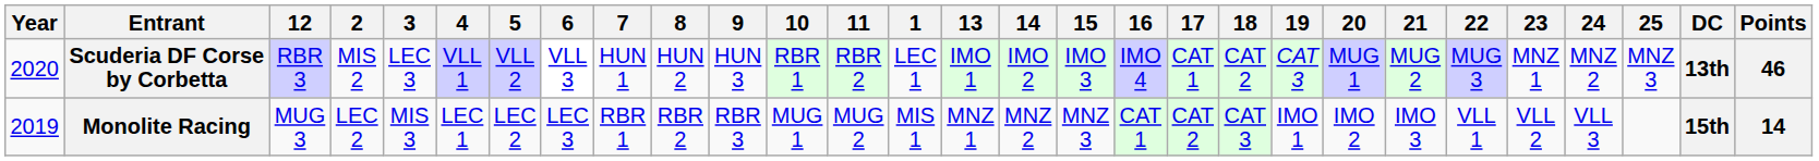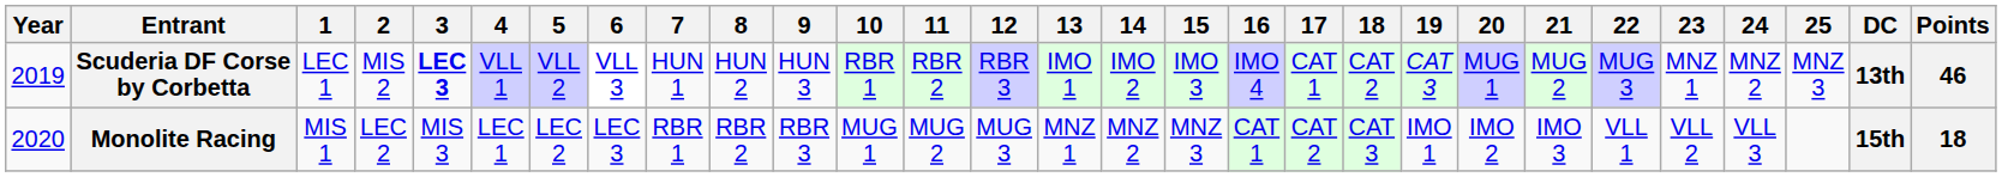 <table class="wikitable" style="text-align:center; font-size:85%">
 <tr>
 <th>Year</th>
 <th>Entrant</th>
-<th>12</th>
+<th>1</th>
 <th>2</th>
 <th>3</th>
 <th>4</th>
 <th>5</th>
 <th>6</th>
 <th>7</th>
 <th>8</th>
 <th>9</th>
 <th>10</th>
 <th>11</th>
-<th>1</th>
+<th>12</th>
 <th>13</th>
 <th>14</th>
 <th>15</th>
 <th>16</th>
 <th>17</th>
 <th>18</th>
 <th>19</th>
 <th>20</th>
 <th>21</th>
 <th>22</th>
 <th>23</th>
 <th>24</th>
 <th>25</th>
 <th>DC</th>
 <th>Points</th>
 </tr>
 <tr>
-<td><a href='#'>2020</a></td>
+<td><a href='#'>2019</a></td>
 <th nowrap>Scuderia DF Corse<br>by Corbetta</th>
-<td style="background:#CFCFFF;"><a href='#'>RBR<br>3</a><br></td>
+<td style="background:#;"><a href='#'>LEC<br>1</a></td>
 <td style="background:#"><a href='#'>MIS<br>2</a></td>
-<td style="background:#;"><a href='#'>LEC<br>3</a></td>
+<td style="background:#;"><strong><a href='#'>LEC<br>3</a></strong></td>
 <td style="background:#CFCFFF;"><a href='#'>VLL<br>1</a><br></td>
 <td style="background:#CFCFFF;"><a href='#'>VLL<br>2</a><br></td>
 <td style="background:#FFFFFF;"><a href='#'>VLL<br>3</a><br></td>
 <td style="background:#;"><a href='#'>HUN<br>1</a></td>
 <td style="background:#;"><a href='#'>HUN<br>2</a></td>
 <td style="background:#;"><a href='#'>HUN<br>3</a></td>
 <td style="background:#DFFFDF;"><a href='#'>RBR<br>1</a><br></td>
 <td style="background:#DFFFDF;"><a href='#'>RBR<br>2</a><br></td>
-<td style="background:#;"><a href='#'>LEC<br>1</a></td>
+<td style="background:#CFCFFF;"><a href='#'>RBR<br>3</a><br></td>
 <td style="background:#DFFFDF;"><a href='#'>IMO<br>1</a><br></td>
 <td style="background:#DFFFDF;"><a href='#'>IMO<br>2</a><br></td>
 <td style="background:#DFFFDF;"><a href='#'>IMO<br>3</a><br></td>
 <td style="background:#CFCFFF;"><a href='#'>IMO<br>4</a><br></td>
 <td style="background:#DFFFDF;"><a href='#'>CAT<br>1</a><br></td>
 <td style="background:#DFFFDF;"><a href='#'>CAT<br>2</a><br></td>
 <td style="background:#DFFFDF;"><em><a href='#'>CAT<br>3</a></em><br></td>
 <td style="background:#CFCFFF;"><a href='#'>MUG<br>1</a><br></td>
 <td style="background:#DFFFDF;"><a href='#'>MUG<br>2</a><br></td>
 <td style="background:#CFCFFF;"><a href='#'>MUG<br>3</a><br></td>
 <td style="background:#;"><a href='#'>MNZ<br>1</a></td>
 <td style="background:#;"><a href='#'>MNZ<br>2</a></td>
 <td style="background:#;"><a href='#'>MNZ<br>3</a></td>
 <th>13th</th>
 <th>46</th>
 </tr>
 <tr>
-<td><a href='#'>2019</a></td>
+<td><a href='#'>2020</a></td>
 <th nowrap>Monolite Racing</th>
-<td style="background:#"><a href='#'>MUG<br>3</a></td>
+<td style="background:#"><a href='#'>MIS<br>1</a></td>
 <td style="background:#;"><a href='#'>LEC<br>2</a></td>
 <td style="background:#"><a href='#'>MIS<br>3</a></td>
 <td style="background:#"><a href='#'>LEC<br>1</a></td>
 <td style="background:#"><a href='#'>LEC<br>2</a></td>
 <td style="background:#"><a href='#'>LEC<br>3</a></td>
 <td style="background:#"><a href='#'>RBR<br>1</a></td>
 <td style="background:#"><a href='#'>RBR<br>2</a></td>
 <td style="background:#"><a href='#'>RBR<br>3</a></td>
 <td style="background:#"><a href='#'>MUG<br>1</a></td>
 <td style="background:#"><a href='#'>MUG<br>2</a></td>
-<td style="background:#"><a href='#'>MIS<br>1</a></td>
+<td style="background:#"><a href='#'>MUG<br>3</a></td>
 <td style="background:#"><a href='#'>MNZ<br>1</a></td>
 <td style="background:#"><a href='#'>MNZ<br>2</a></td>
 <td style="background:#"><a href='#'>MNZ<br>3</a></td>
 <td style="background:#DFFFDF"><a href='#'>CAT<br>1</a><br></td>
 <td style="background:#DFFFDF"><a href='#'>CAT<br>2</a><br></td>
 <td style="background:#DFFFDF"><a href='#'>CAT<br>3</a><br></td>
 <td style="background:#"><a href='#'>IMO<br>1</a></td>
 <td style="background:#"><a href='#'>IMO<br>2</a></td>
 <td style="background:#"><a href='#'>IMO<br>3</a></td>
 <td style="background:#"><a href='#'>VLL<br>1</a></td>
 <td style="background:#"><a href='#'>VLL<br>2</a></td>
 <td style="background:#"><a href='#'>VLL<br>3</a></td>
 <td></td>
 <th>15th</th>
-<th>14</th>
+<th>18</th>
 </tr>
 </table>
